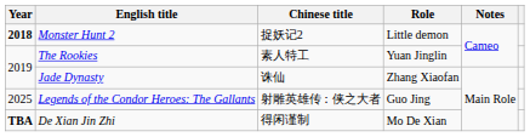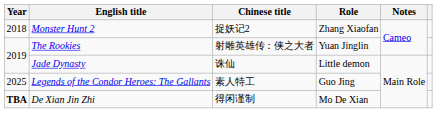 <table class="wikitable sortable">
 <tr>
 <th>Year</th>
 <th>English title</th>
 <th>Chinese title</th>
 <th>Role</th>
 <th class="unsortable">Notes</th>
 <th class="unsortable"></th>
 </tr>
 <tr>
-<td><strong>2018</strong></td>
+<td>2018</td>
 <td><em><a href='#'>Monster Hunt 2</a></em></td>
 <td>捉妖记2</td>
-<td>Little demon</td>
+<td>Zhang Xiaofan</td>
 <td rowspan=2><a href='#'>Cameo</a></td>
 <td></td>
 </tr>
 <tr>
 <td rowspan=2>2019</td>
 <td><em><a href='#'>The Rookies</a></em></td>
-<td>素人特工</td>
+<td>射雕英雄传：侠之大者</td>
 <td>Yuan Jinglin</td>
 <td></td>
 </tr>
 <tr>
 <td><em><a href='#'>Jade Dynasty</a></em></td>
 <td>诛仙</td>
-<td>Zhang Xiaofan</td>
+<td>Little demon</td>
 <td rowspan="3">Main Role</td>
 <td></td>
 </tr>
 <tr>
 <td>2025</td>
 <td><em><a href='#'>Legends of the Condor Heroes: The Gallants</a></em></td>
-<td>射雕英雄传：侠之大者</td>
+<td>素人特工</td>
 <td>Guo Jing</td>
 <td></td>
 </tr>
 <tr>
 <td><strong>TBA</strong></td>
 <td><em>De Xian Jin Zhi</em></td>
 <td>得闲谨制</td>
 <td>Mo De Xian</td>
 <td></td>
 </tr>
 </table>
